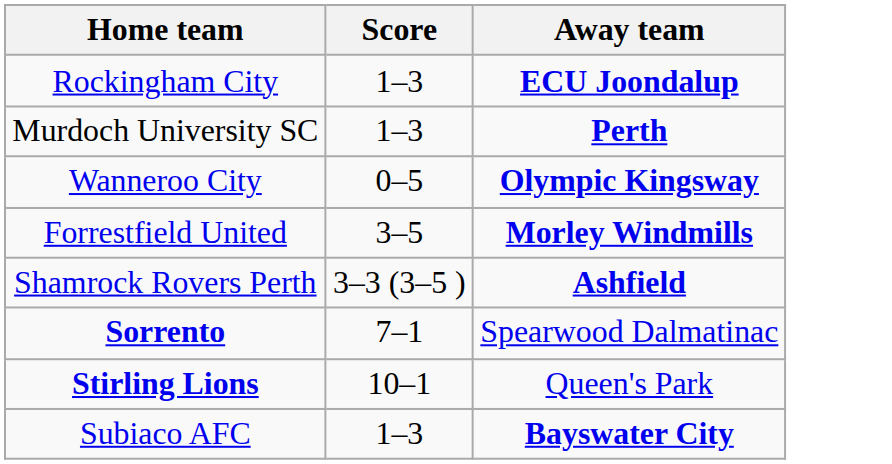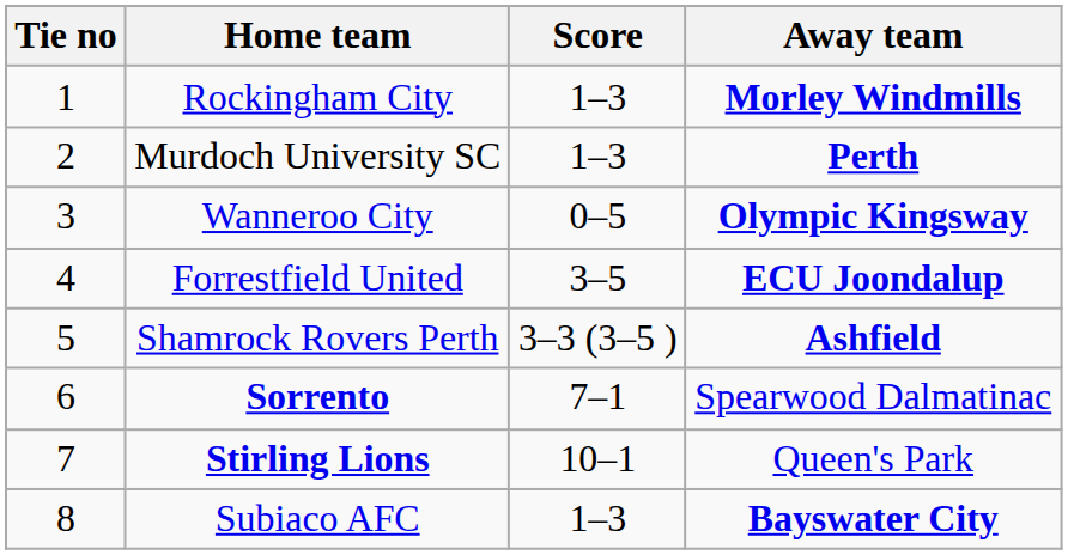 <table class="wikitable" style="text-align:center">
 <tr>
+<th>Tie no</th>
 <th>Home team</th>
 <th>Score</th>
 <th>Away team</th>
 </tr>
 <tr>
+<td>1</td>
 <td><a href='#'>Rockingham City</a></td>
 <td>1–3</td>
-<td><strong><a href='#'>ECU Joondalup</a></strong></td>
+<td><strong><a href='#'>Morley Windmills</a></strong></td>
 </tr>
 <tr>
+<td>2</td>
 <td>Murdoch University SC</td>
 <td>1–3</td>
 <td><strong><a href='#'>Perth</a></strong></td>
 </tr>
 <tr>
+<td>3</td>
 <td><a href='#'>Wanneroo City</a></td>
 <td>0–5</td>
 <td><strong><a href='#'>Olympic Kingsway</a></strong></td>
 </tr>
 <tr>
+<td>4</td>
 <td><a href='#'>Forrestfield United</a></td>
 <td>3–5</td>
-<td><strong><a href='#'>Morley Windmills</a></strong></td>
+<td><strong><a href='#'>ECU Joondalup</a></strong></td>
 </tr>
 <tr>
+<td>5</td>
 <td><a href='#'>Shamrock Rovers Perth</a></td>
 <td>3–3 (3–5 )</td>
 <td><strong><a href='#'>Ashfield</a></strong></td>
 </tr>
 <tr>
+<td>6</td>
 <td><strong><a href='#'>Sorrento</a></strong></td>
 <td>7–1</td>
 <td><a href='#'>Spearwood Dalmatinac</a></td>
 </tr>
 <tr>
+<td>7</td>
 <td><strong><a href='#'>Stirling Lions</a></strong></td>
 <td>10–1</td>
 <td><a href='#'>Queen's Park</a></td>
 </tr>
 <tr>
+<td>8</td>
 <td><a href='#'>Subiaco AFC</a></td>
 <td>1–3</td>
 <td><strong><a href='#'>Bayswater City</a></strong></td>
 </tr>
 </table>
